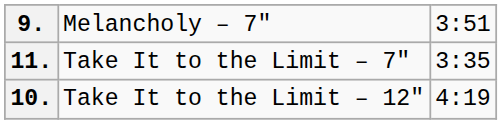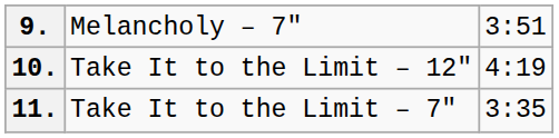 <table class="wikitable">
 <tr>
 <th>9.</th>
 <td>Melancholy – 7"</td>
 <td>3:51</td>
 </tr>
 <tr>
+<th>10.</th>
+<td>Take It to the Limit – 12"</td>
+<td>4:19</td>
+</tr>
+<tr>
 <th>11.</th>
 <td>Take It to the Limit – 7"</td>
 <td>3:35</td>
 </tr>
-<tr>
-<th>10.</th>
-<td>Take It to the Limit – 12"</td>
-<td>4:19</td>
-</tr>
 </table>
